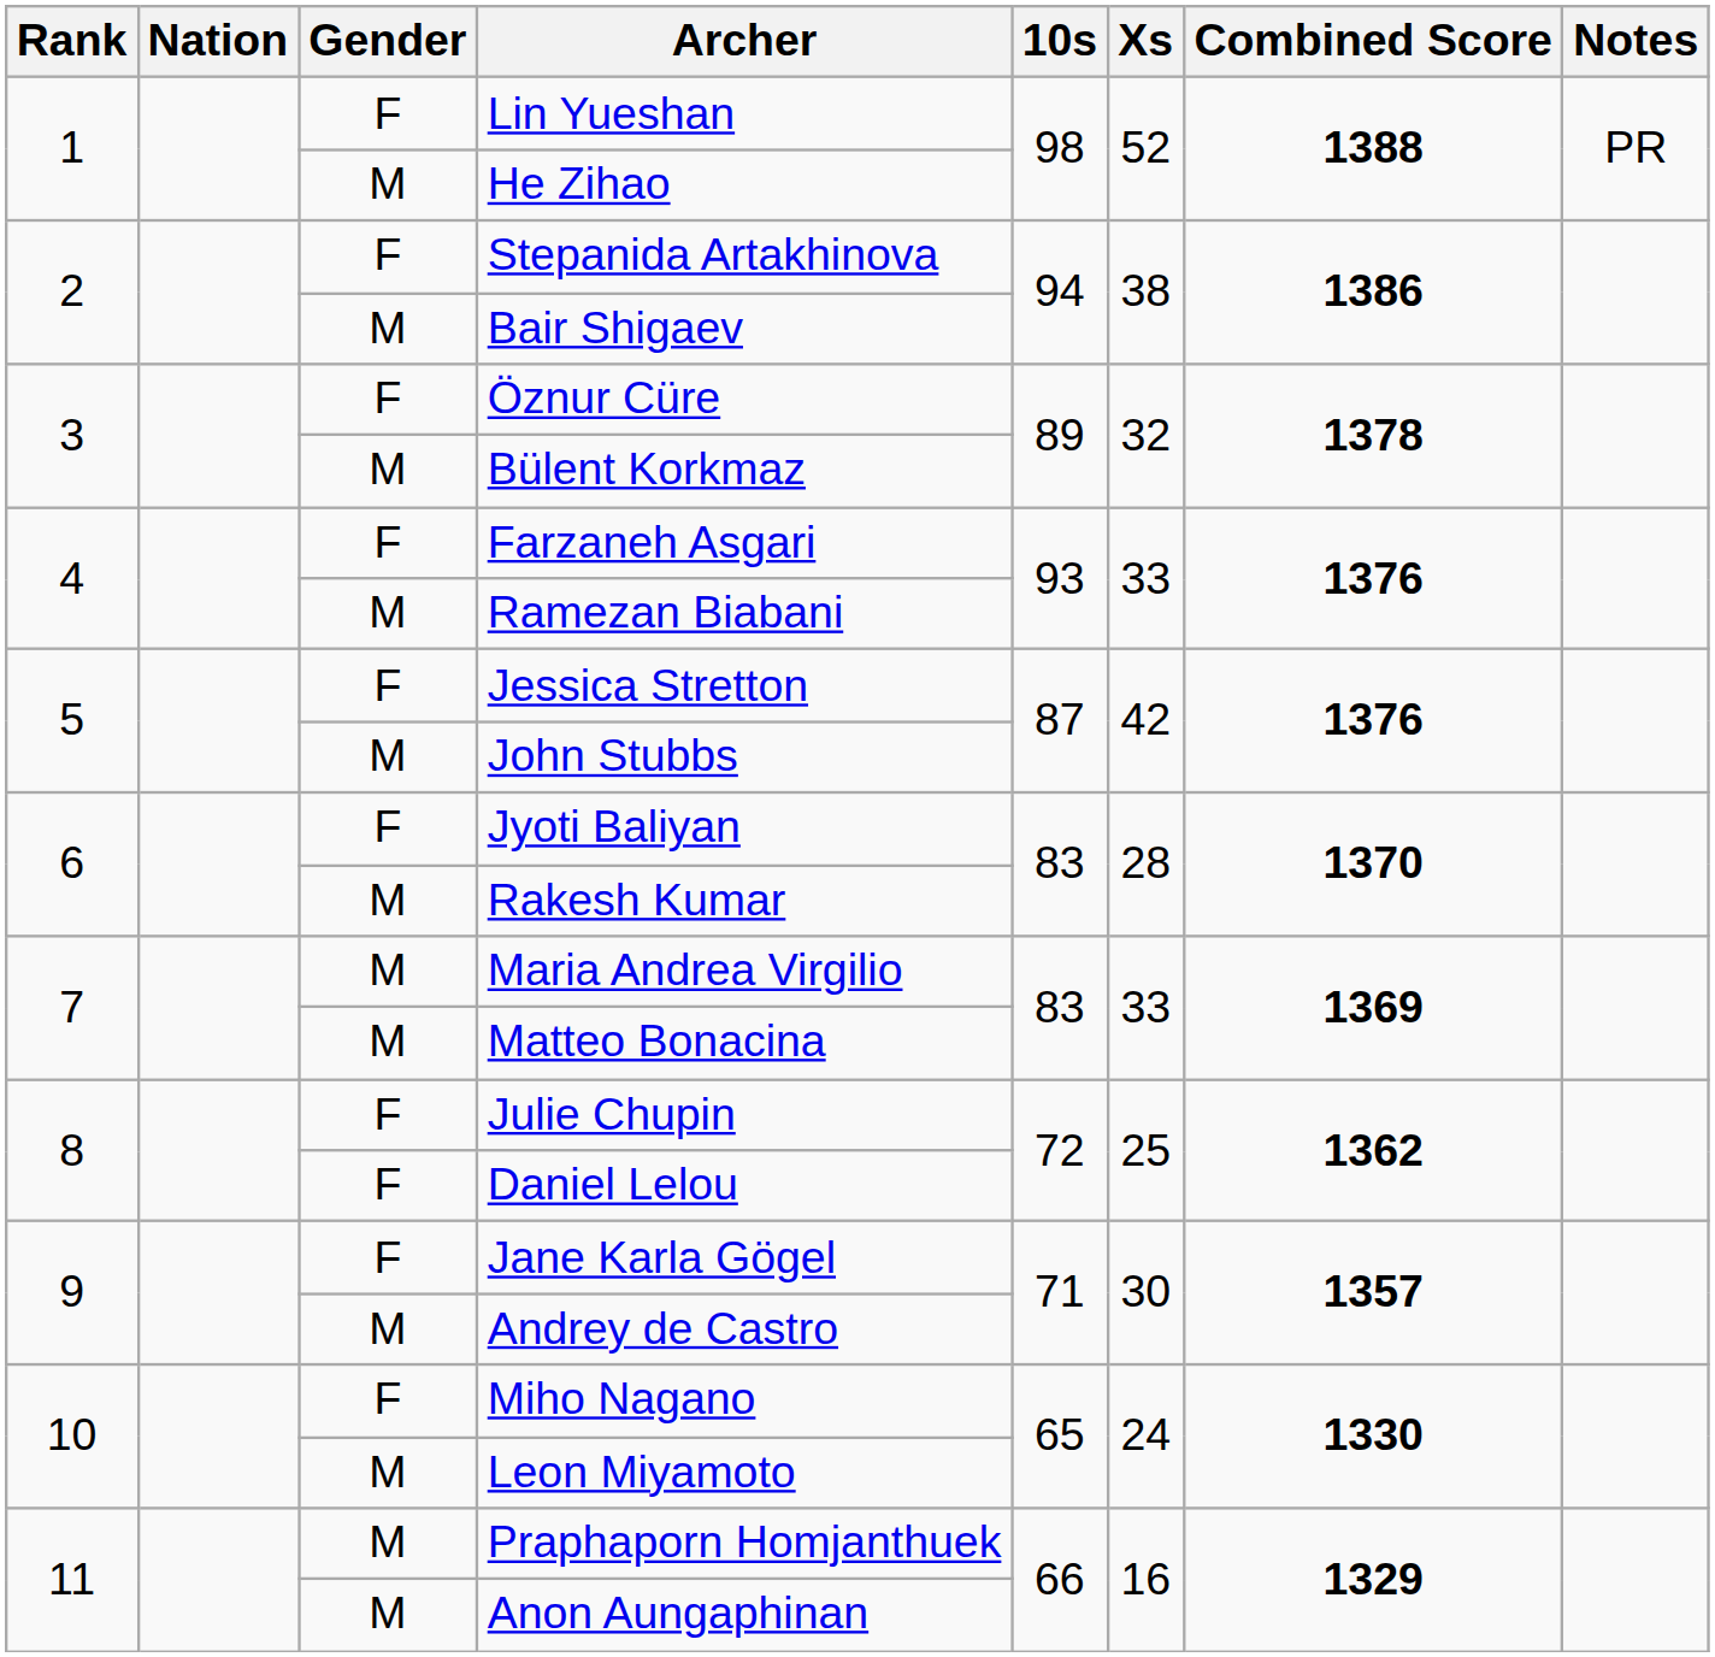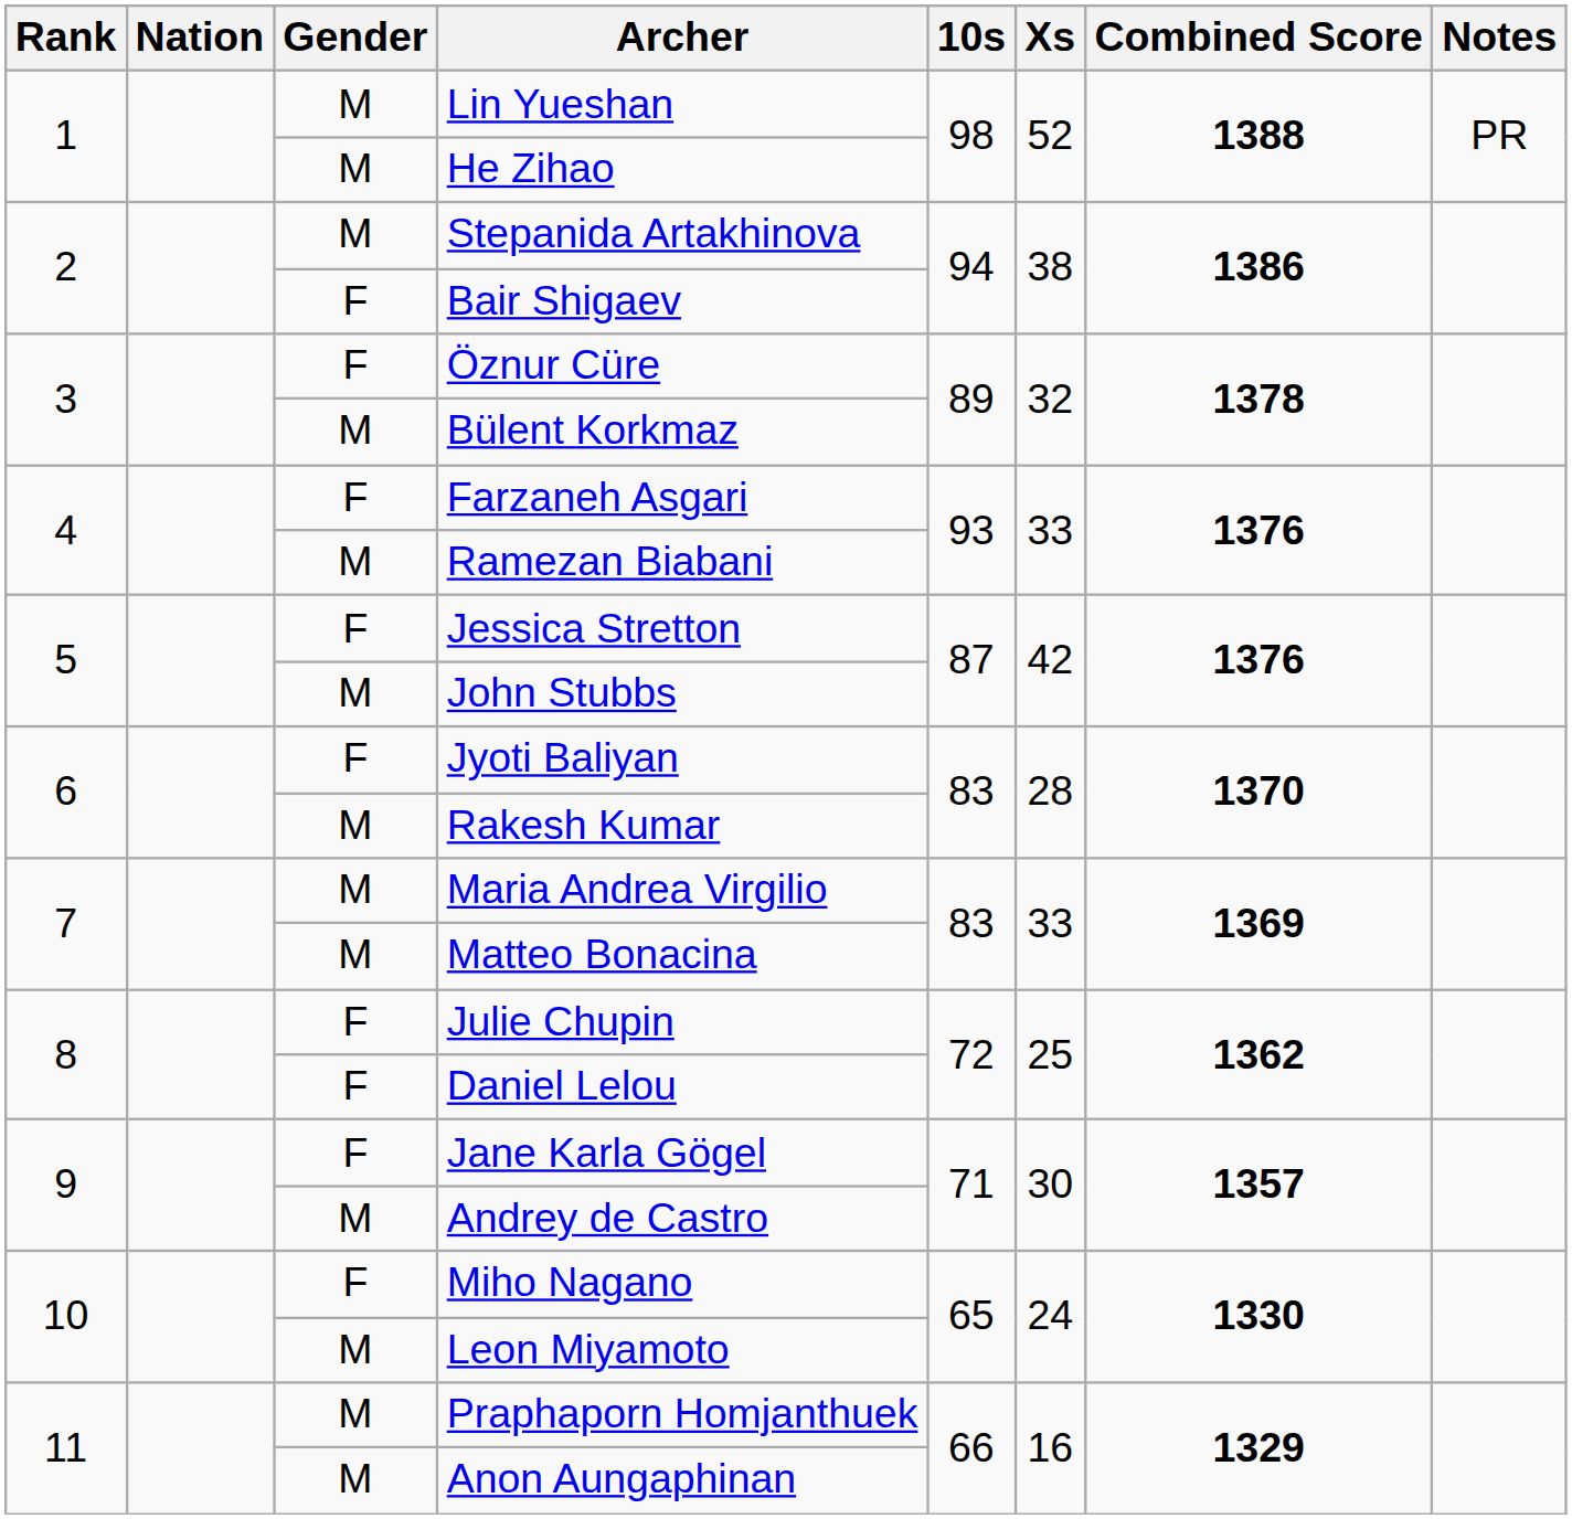 <table class="wikitable sortable" style="text-align:center">
 <tr>
 <th>Rank</th>
 <th>Nation</th>
 <th>Gender</th>
 <th>Archer</th>
 <th>10s</th>
 <th>Xs</th>
 <th>Combined Score</th>
 <th>Notes</th>
 </tr>
 <tr>
 <td rowspan="2" align="center">1</td>
 <td rowspan="2" align="left"></td>
-<td>F</td>
+<td>M</td>
 <td align="left"><a href='#'>Lin Yueshan</a></td>
 <td rowspan="2" align="center">98</td>
 <td rowspan="2" align="center">52</td>
 <td rowspan="2" align="center"><strong>1388</strong></td>
 <td rowspan="2" valign="center" align="center">PR</td>
 </tr>
 <tr>
 <td>M</td>
 <td align="left"><a href='#'>He Zihao</a></td>
 </tr>
 <tr>
 <td rowspan="2" align="center">2</td>
 <td rowspan="2" align="left"></td>
-<td>F</td>
+<td>M</td>
 <td align="left"><a href='#'>Stepanida Artakhinova</a></td>
 <td rowspan="2" align="center">94</td>
 <td rowspan="2" align="center">38</td>
 <td rowspan="2" align="center"><strong>1386</strong></td>
 <td rowspan="2" align="center"></td>
 </tr>
 <tr>
-<td>M</td>
+<td>F</td>
 <td align="left"><a href='#'>Bair Shigaev</a></td>
 </tr>
 <tr>
 <td rowspan="2" align="center">3</td>
 <td rowspan="2" align="left"></td>
 <td>F</td>
 <td align="left"><a href='#'>Öznur Cüre</a></td>
 <td rowspan="2" align="center">89</td>
 <td rowspan="2" align="center">32</td>
 <td rowspan="2" align="center"><strong>1378</strong></td>
 <td rowspan="2" align="center"></td>
 </tr>
 <tr>
 <td>M</td>
 <td align="left"><a href='#'>Bülent Korkmaz</a></td>
 </tr>
 <tr>
 <td rowspan="2" align="center">4</td>
 <td rowspan="2" align="left"></td>
 <td>F</td>
 <td align="left"><a href='#'>Farzaneh Asgari</a></td>
 <td rowspan="2" align="center">93</td>
 <td rowspan="2" align="center">33</td>
 <td rowspan="2" align="center"><strong>1376</strong></td>
 <td rowspan="2" align="center"></td>
 </tr>
 <tr>
 <td>M</td>
 <td align="left"><a href='#'>Ramezan Biabani</a></td>
 </tr>
 <tr>
 <td rowspan="2" align="center">5</td>
 <td rowspan="2" align="left"></td>
 <td>F</td>
 <td align="left"><a href='#'>Jessica Stretton</a></td>
 <td rowspan="2" align="center">87</td>
 <td rowspan="2" align="center">42</td>
 <td rowspan="2" align="center"><strong>1376</strong></td>
 <td rowspan="2" align="center"></td>
 </tr>
 <tr>
 <td>M</td>
 <td align="left"><a href='#'>John Stubbs</a></td>
 </tr>
 <tr>
 <td rowspan="2" align="center">6</td>
 <td rowspan="2" align="left"></td>
 <td>F</td>
 <td align="left"><a href='#'>Jyoti Baliyan</a></td>
 <td rowspan="2" align="center">83</td>
 <td rowspan="2" align="center">28</td>
 <td rowspan="2" align="center"><strong>1370</strong></td>
 <td rowspan="2" align="center"></td>
 </tr>
 <tr>
 <td>M</td>
 <td align="left"><a href='#'>Rakesh Kumar</a></td>
 </tr>
 <tr>
 <td rowspan="2" align="center">7</td>
 <td rowspan="2" align="left"></td>
 <td>M</td>
 <td align="left"><a href='#'>Maria Andrea Virgilio</a></td>
 <td rowspan="2" align="center">83</td>
 <td rowspan="2" align="center">33</td>
 <td rowspan="2" align="center"><strong>1369</strong></td>
 <td rowspan="2" align="center"></td>
 </tr>
 <tr>
 <td>M</td>
 <td align="left"><a href='#'>Matteo Bonacina</a></td>
 </tr>
 <tr>
 <td rowspan="2" align="center">8</td>
 <td rowspan="2" align="left"></td>
 <td>F</td>
 <td align="left"><a href='#'>Julie Chupin</a></td>
 <td rowspan="2" align="center">72</td>
 <td rowspan="2" align="center">25</td>
 <td rowspan="2" align="center"><strong>1362</strong></td>
 <td rowspan="2" align="center"></td>
 </tr>
 <tr>
 <td>F</td>
 <td align="left"><a href='#'>Daniel Lelou</a></td>
 </tr>
 <tr>
 <td rowspan="2" align="center">9</td>
 <td rowspan="2" align="left"></td>
 <td>F</td>
 <td align="left"><a href='#'>Jane Karla Gögel</a></td>
 <td rowspan="2" align="center">71</td>
 <td rowspan="2" align="center">30</td>
 <td rowspan="2" align="center"><strong>1357</strong></td>
 <td rowspan="2" align="center"></td>
 </tr>
 <tr>
 <td>M</td>
 <td align="left"><a href='#'>Andrey de Castro</a></td>
 </tr>
 <tr>
 <td rowspan="2" align="center">10</td>
 <td rowspan="2" align="left"></td>
 <td>F</td>
 <td align="left"><a href='#'>Miho Nagano</a></td>
 <td rowspan="2" align="center">65</td>
 <td rowspan="2" align="center">24</td>
 <td rowspan="2" align="center"><strong>1330</strong></td>
 <td rowspan="2" align="center"></td>
 </tr>
 <tr>
 <td>M</td>
 <td align="left"><a href='#'>Leon Miyamoto</a></td>
 </tr>
 <tr>
 <td rowspan="2" align="center">11</td>
 <td rowspan="2" align="left"></td>
 <td>M</td>
 <td align="left"><a href='#'>Praphaporn Homjanthuek</a></td>
 <td rowspan="2" align="center">66</td>
 <td rowspan="2" align="center">16</td>
 <td rowspan="2" align="center"><strong>1329</strong></td>
 <td rowspan="2" align="center"></td>
 </tr>
 <tr>
 <td>M</td>
 <td align="left"><a href='#'>Anon Aungaphinan</a></td>
 </tr>
 </table>
